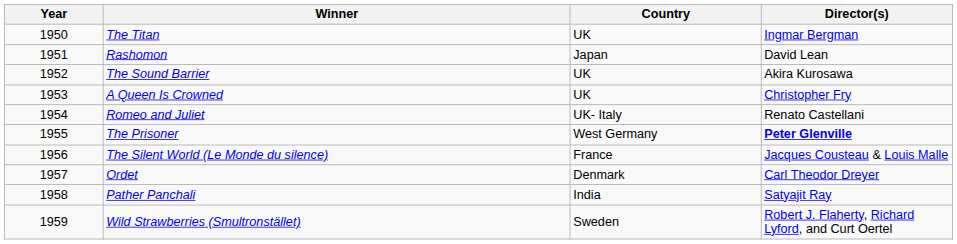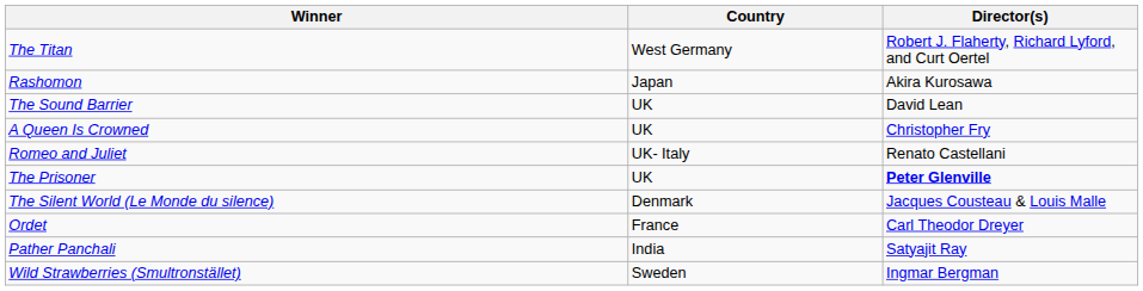 <table class="wikitable" width="95%" cellpadding="5">
 <tr>
-<th width="100"><strong>Year</strong></th>
 <th width="500"><strong>Winner</strong></th>
 <th width="200"><strong>Country</strong></th>
 <th width="200"><strong>Director(s)</strong></th>
 </tr>
 <tr>
-<td style="text-align:center;">1950</td>
 <td><em><a href='#'>The Titan</a></em></td>
-<td>UK</td>
-<td><a href='#'>Ingmar Bergman</a></td>
+<td>West Germany</td>
+<td><a href='#'>Robert J. Flaherty</a>, <a href='#'>Richard Lyford</a>, and Curt Oertel</td>
 </tr>
 <tr>
-<td style="text-align:center;">1951</td>
 <td><em><a href='#'>Rashomon</a></em></td>
 <td>Japan</td>
+<td>Akira Kurosawa</td>
+</tr>
+<tr>
+<td><em><a href='#'>The Sound Barrier</a></em></td>
+<td>UK</td>
 <td>David Lean</td>
 </tr>
 <tr>
-<td style="text-align:center;">1952</td>
-<td><em><a href='#'>The Sound Barrier</a></em></td>
-<td>UK</td>
-<td>Akira Kurosawa</td>
-</tr>
-<tr>
-<td style="text-align:center;">1953</td>
 <td><em><a href='#'>A Queen Is Crowned</a></em></td>
 <td>UK</td>
 <td><a href='#'>Christopher Fry</a></td>
 </tr>
 <tr>
-<td style="text-align:center;">1954</td>
 <td><em><a href='#'>Romeo and Juliet</a></em></td>
 <td>UK- Italy</td>
 <td>Renato Castellani</td>
 </tr>
 <tr>
-<td style="text-align:center;">1955</td>
 <td><em><a href='#'>The Prisoner</a></em></td>
-<td>West Germany</td>
+<td>UK</td>
 <td><strong><a href='#'>Peter Glenville</a></strong></td>
 </tr>
 <tr>
-<td style="text-align:center;">1956</td>
 <td><em><a href='#'>The Silent World (Le Monde du silence)</a></em></td>
-<td>France</td>
+<td>Denmark</td>
 <td><a href='#'>Jacques Cousteau</a> & <a href='#'>Louis Malle</a></td>
 </tr>
 <tr>
-<td style="text-align:center;">1957</td>
 <td><em><a href='#'>Ordet</a></em></td>
-<td>Denmark</td>
+<td>France</td>
 <td><a href='#'>Carl Theodor Dreyer</a></td>
 </tr>
 <tr>
-<td style="text-align:center;">1958</td>
 <td><em><a href='#'>Pather Panchali</a></em></td>
 <td>India</td>
 <td><a href='#'>Satyajit Ray</a></td>
 </tr>
 <tr>
-<td style="text-align:center;">1959</td>
 <td><em><a href='#'>Wild Strawberries (Smultronstället)</a></em></td>
 <td>Sweden</td>
-<td><a href='#'>Robert J. Flaherty</a>, <a href='#'>Richard Lyford</a>, and Curt Oertel</td>
+<td><a href='#'>Ingmar Bergman</a></td>
 </tr>
 </table>
